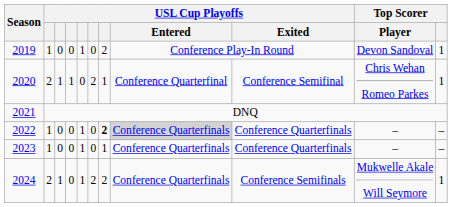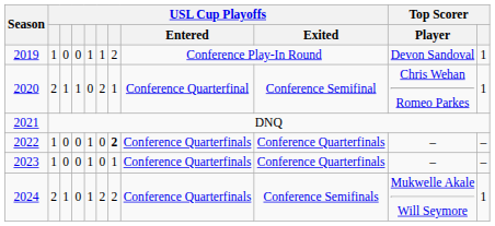 <table class="wikitable" style="text-align: center">
 <tr>
 <th rowspan="2" scope="col">Season</th>
 <th colspan="8" class="unsortable"><a href='#'>USL Cup Playoffs</a></th>
 <th colspan="2">Top Scorer</th>
 </tr>
 <tr>
 <th></th>
 <th></th>
 <th></th>
 <th></th>
 <th></th>
 <th></th>
 <th>Entered</th>
 <th>Exited</th>
 <th>Player</th>
 <th></th>
 </tr>
 <tr>
 <td><a href='#'>2019</a></td>
 <td>1</td>
 <td>0</td>
 <td>0</td>
 <td>1</td>
-<td>0</td>
+<td>1</td>
 <td>2</td>
 <td colspan="2"><a href='#'>Conference Play-In Round</a></td>
 <td> <a href='#'>Devon Sandoval</a></td>
 <td>1</td>
 </tr>
 <tr>
 <td><a href='#'>2020</a></td>
 <td>2</td>
 <td>1</td>
 <td>1</td>
 <td>0</td>
 <td>2</td>
 <td>1</td>
 <td><a href='#'>Conference Quarterfinal</a></td>
 <td><a href='#'>Conference Semifinal</a></td>
 <td> <a href='#'>Chris Wehan</a> <hr>  <a href='#'>Romeo Parkes</a></td>
 <td>1</td>
 </tr>
 <tr>
 <td><a href='#'>2021</a></td>
 <td colspan="10">DNQ</td>
 </tr>
 <tr>
 <td><a href='#'>2022</a></td>
 <td>1</td>
 <td>0</td>
 <td>0</td>
 <td>1</td>
 <td>0</td>
 <td><strong>2</strong></td>
-<td style="background: lightgrey;"><a href='#'>Conference Quarterfinals</a></td>
+<td><a href='#'>Conference Quarterfinals</a></td>
 <td><a href='#'>Conference Quarterfinals</a></td>
 <td>–</td>
 <td>–</td>
 </tr>
 <tr>
 <td><a href='#'>2023</a></td>
 <td>1</td>
 <td>0</td>
 <td>0</td>
 <td>1</td>
 <td>0</td>
 <td>1</td>
 <td><a href='#'>Conference Quarterfinals</a></td>
 <td><a href='#'>Conference Quarterfinals</a></td>
 <td>–</td>
 <td>–</td>
 </tr>
 <tr>
 <td><a href='#'>2024</a></td>
 <td>2</td>
 <td>1</td>
 <td>0</td>
 <td>1</td>
 <td>2</td>
 <td>2</td>
 <td><a href='#'>Conference Quarterfinals</a></td>
 <td><a href='#'>Conference Semifinals</a></td>
 <td> <a href='#'>Mukwelle Akale</a><hr> <a href='#'>Will Seymore</a></td>
 <td>1</td>
 </tr>
 </table>
